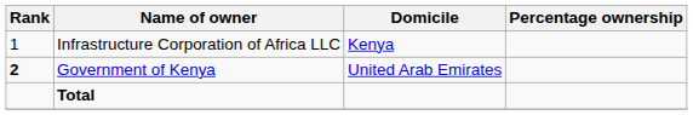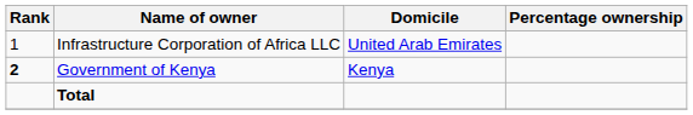 <table class="wikitable sortable" style="margin: 0.5em auto">
 <tr>
 <th>Rank</th>
 <th>Name of owner</th>
 <th>Domicile</th>
 <th>Percentage ownership</th>
 </tr>
 <tr>
 <td>1</td>
 <td>Infrastructure Corporation of Africa LLC</td>
-<td><a href='#'>Kenya</a></td>
+<td><a href='#'>United Arab Emirates</a></td>
 <td></td>
 </tr>
 <tr>
 <td><strong>2</strong></td>
 <td><a href='#'>Government of Kenya</a></td>
-<td><a href='#'>United Arab Emirates</a></td>
+<td><a href='#'>Kenya</a></td>
 <td></td>
 </tr>
 <tr>
 <td></td>
 <td><strong>Total</strong></td>
 <td></td>
 <td></td>
 </tr>
 <tr>
 </tr>
 </table>
